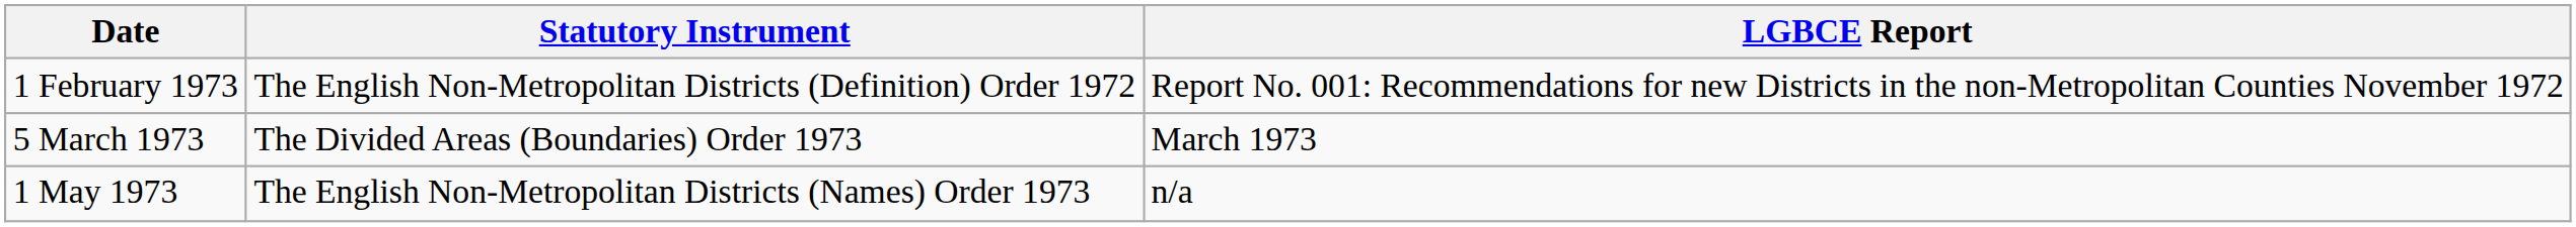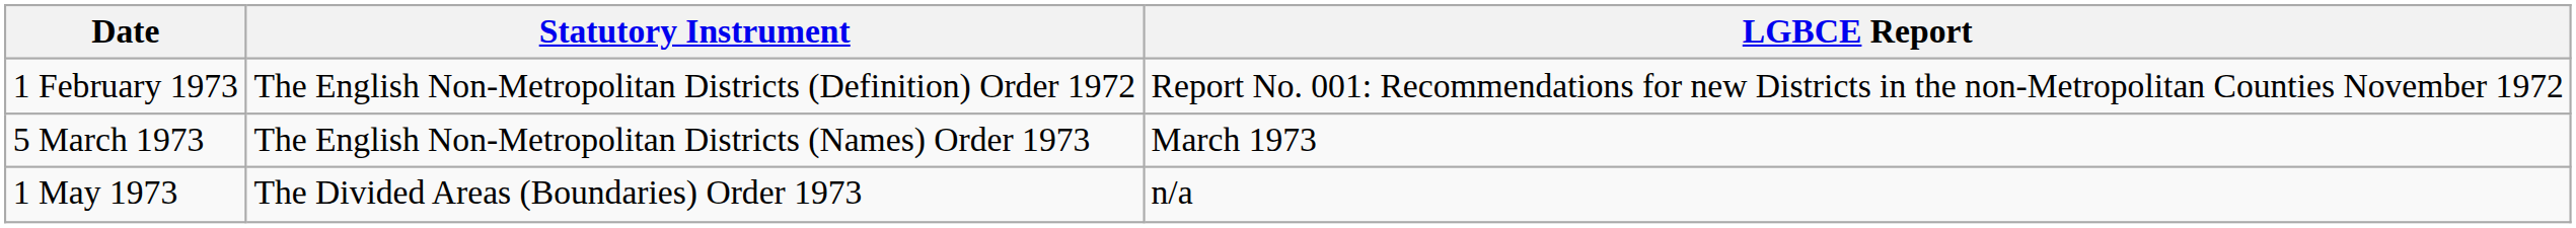 <table class="wikitable sortable">
 <tr>
 <th>Date</th>
 <th><a href='#'>Statutory Instrument</a></th>
 <th><a href='#'>LGBCE</a> Report</th>
 </tr>
 <tr>
 <td>1 February 1973</td>
 <td>The English Non-Metropolitan Districts (Definition) Order 1972</td>
 <td>Report No. 001: Recommendations for new Districts in the non-Metropolitan Counties November 1972</td>
 </tr>
 <tr>
 <td>5 March 1973</td>
-<td>The Divided Areas (Boundaries) Order 1973</td>
+<td>The English Non-Metropolitan Districts (Names) Order 1973</td>
 <td> March 1973</td>
 </tr>
 <tr>
 <td>1 May 1973</td>
-<td>The English Non-Metropolitan Districts (Names) Order 1973</td>
+<td>The Divided Areas (Boundaries) Order 1973</td>
 <td>n/a</td>
 </tr>
 </table>
